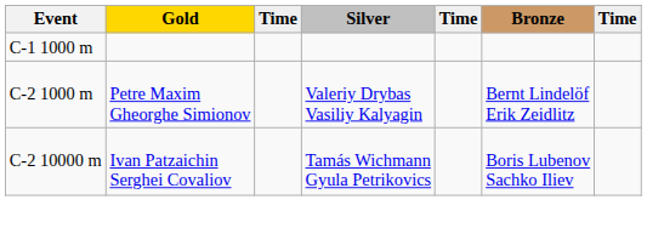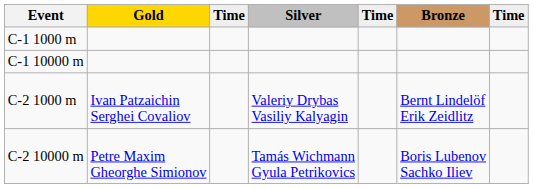 <table class="wikitable">
 <tr>
 <th>Event</th>
 <td align=center bgcolor="gold"><strong>Gold</strong></td>
 <td align=center bgcolor="EFEFEF"><strong>Time</strong></td>
 <td align=center bgcolor="silver"><strong>Silver</strong></td>
 <td align=center bgcolor="EFEFEF"><strong>Time</strong></td>
 <td align=center bgcolor="CC9966"><strong>Bronze</strong></td>
 <td align=center bgcolor="EFEFEF"><strong>Time</strong></td>
 </tr>
 <tr>
 <td>C-1 1000 m</td>
 <td></td>
 <td></td>
 <td></td>
 <td></td>
 <td></td>
 <td></td>
 </tr>
 <tr>
+<td>C-1 10000 m</td>
+<td></td>
+<td></td>
+<td></td>
+<td></td>
+<td></td>
+<td></td>
+</tr>
+<tr>
 <td>C-2 1000 m</td>
-<td><br><a href='#'>Petre Maxim</a><br><a href='#'>Gheorghe Simionov</a></td>
+<td><br><a href='#'>Ivan Patzaichin</a><br><a href='#'>Serghei Covaliov</a></td>
 <td></td>
 <td><br><a href='#'>Valeriy Drybas</a><br><a href='#'>Vasiliy Kalyagin</a></td>
 <td></td>
 <td><br><a href='#'>Bernt Lindelöf</a><br><a href='#'>Erik Zeidlitz</a></td>
 <td></td>
 </tr>
 <tr>
 <td>C-2 10000 m</td>
-<td><br><a href='#'>Ivan Patzaichin</a><br><a href='#'>Serghei Covaliov</a></td>
+<td><br><a href='#'>Petre Maxim</a><br><a href='#'>Gheorghe Simionov</a></td>
 <td></td>
 <td><br><a href='#'>Tamás Wichmann</a><br><a href='#'>Gyula Petrikovics</a></td>
 <td></td>
 <td><br><a href='#'>Boris Lubenov</a><br><a href='#'>Sachko Iliev</a></td>
 <td></td>
 </tr>
 </table>
